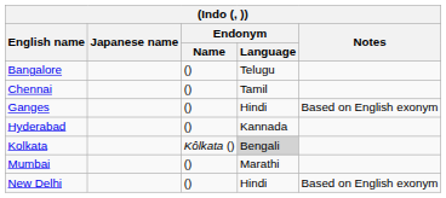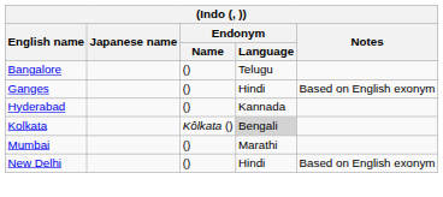 <table class="wikitable sortable">
 <tr>
 <th colspan="5"> (Indo (, ))</th>
 </tr>
 <tr>
 <th rowspan="2">English name</th>
 <th rowspan="2">Japanese name</th>
 <th colspan="2">Endonym</th>
 <th rowspan="2">Notes</th>
 </tr>
 <tr>
 <th>Name</th>
 <th>Language</th>
 </tr>
 <tr>
 <td><a href='#'>Bangalore</a></td>
 <td></td>
 <td> ()</td>
 <td>Telugu</td>
-<td></td>
-</tr>
-<tr>
-<td><a href='#'>Chennai</a></td>
-<td></td>
-<td> ()</td>
-<td>Tamil</td>
 <td></td>
 </tr>
 <tr>
 <td><a href='#'>Ganges</a></td>
 <td></td>
 <td> ()</td>
 <td>Hindi</td>
 <td>Based on English exonym</td>
 </tr>
 <tr>
 <td><a href='#'>Hyderabad</a></td>
 <td></td>
 <td> ()</td>
 <td>Kannada</td>
 <td></td>
 </tr>
 <tr>
 <td><a href='#'>Kolkata</a></td>
 <td></td>
 <td><em>Kôlkata</em> ()</td>
 <td style="background: lightgrey;">Bengali</td>
 <td></td>
 </tr>
 <tr>
 <td><a href='#'>Mumbai</a></td>
 <td></td>
 <td> ()</td>
 <td>Marathi</td>
 <td></td>
 </tr>
 <tr>
 <td><a href='#'>New Delhi</a></td>
 <td></td>
 <td> ()</td>
 <td>Hindi</td>
 <td>Based on English exonym</td>
 </tr>
 </table>
